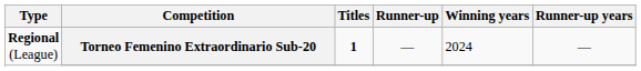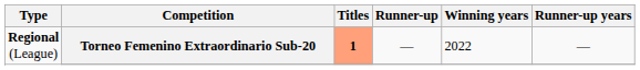 <table class="wikitable plainrowheaders" style="font-size:95%; text-align:center;">
 <tr>
 <th>Type</th>
 <th width=300px>Competition</th>
 <th>Titles</th>
 <th>Runner-up</th>
 <th>Winning years</th>
 <th>Runner-up years</th>
 </tr>
 <tr>
 <td rowspan=2><strong>Regional</strong><br>(League)</td>
 <th scope=col>Torneo Femenino Extraordinario Sub-20</th>
-<td><strong>1</strong></td>
+<td style="background: lightsalmon;"><strong>1</strong></td>
 <td style="text-align:center;">—</td>
-<td align="left">2024</td>
+<td align="left">2022</td>
 <td style="text-align:center;">—</td>
 </tr>
 <tr>
 </tr>
 </table>
